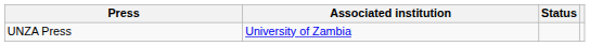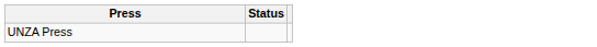 <table class="wikitable sortable">
 <tr>
 <th style="width:20em">Press</th>
-<th style="width:25em">Associated institution</th>
 <th>Status</th>
 <th></th>
 </tr>
 <tr>
 <td>UNZA Press</td>
-<td><a href='#'>University of Zambia</a></td>
 <td></td>
 <td></td>
 </tr>
 </table>
